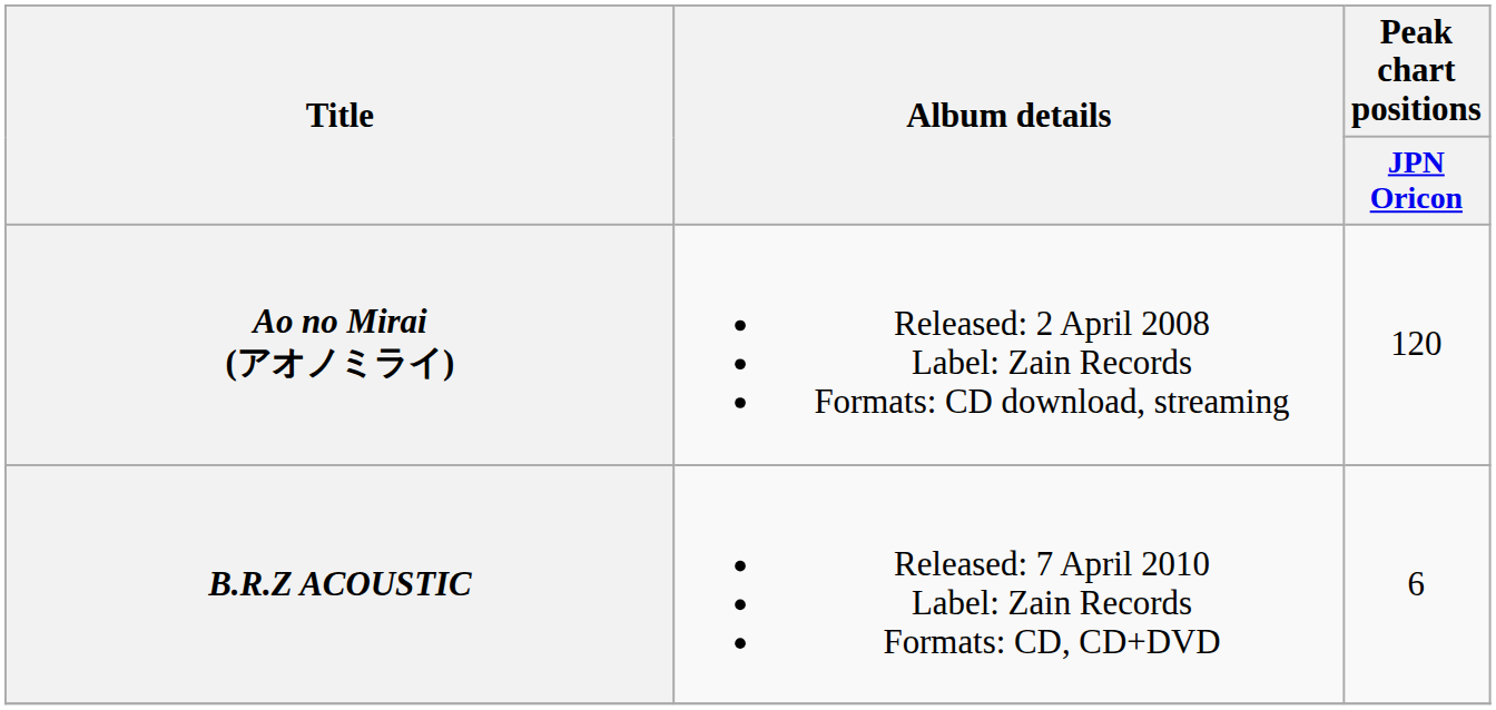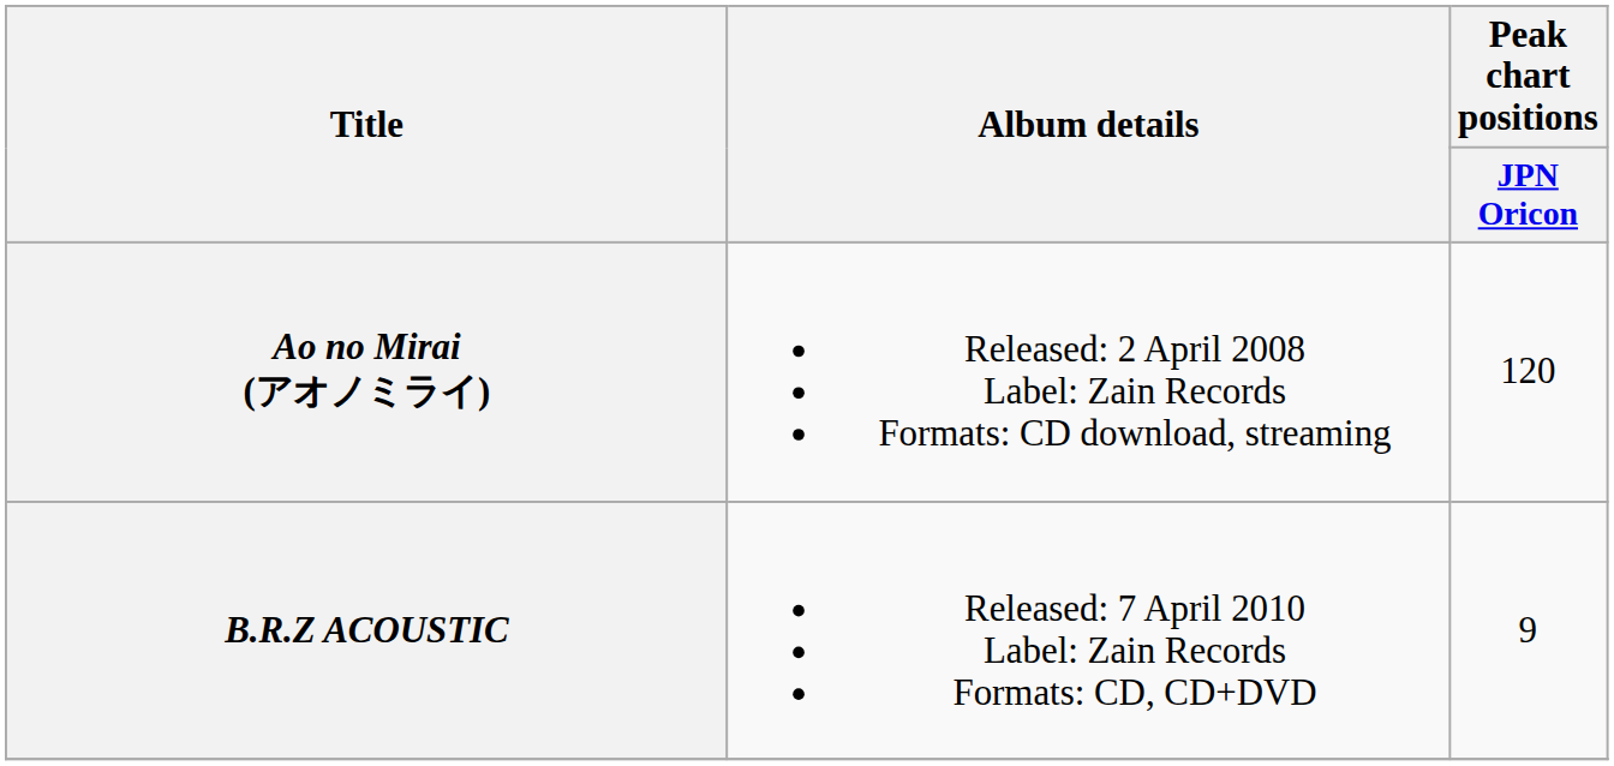 <table class="wikitable plainrowheaders" style="text-align:center;">
 <tr>
 <th scope="col" rowspan="2" style="width:19em;">Title</th>
 <th scope="col" rowspan="2" style="width:19em;">Album details</th>
 <th scope="col" colspan="1">Peak<br>chart<br>positions</th>
 </tr>
 <tr>
 <th scope="col" style="width:2.9em;font-size:90%;"><a href='#'>JPN<br>Oricon</a><br></th>
 </tr>
 <tr>
 <th scope="row"><em>Ao no Mirai</em><br> (アオノミライ)</th>
 <td><br><ul><li>Released: 2 April 2008</li><li>Label: Zain Records</li><li>Formats: CD download, streaming</li></ul></td>
 <td>120</td>
 </tr>
 <tr>
 <th scope="row"><em>B.R.Z ACOUSTIC</em><br></th>
 <td><br><ul><li>Released: 7 April 2010</li><li>Label: Zain Records</li><li>Formats: CD, CD+DVD</li></ul></td>
-<td>6</td>
+<td>9</td>
 </tr>
 <tr>
 </tr>
 </table>
